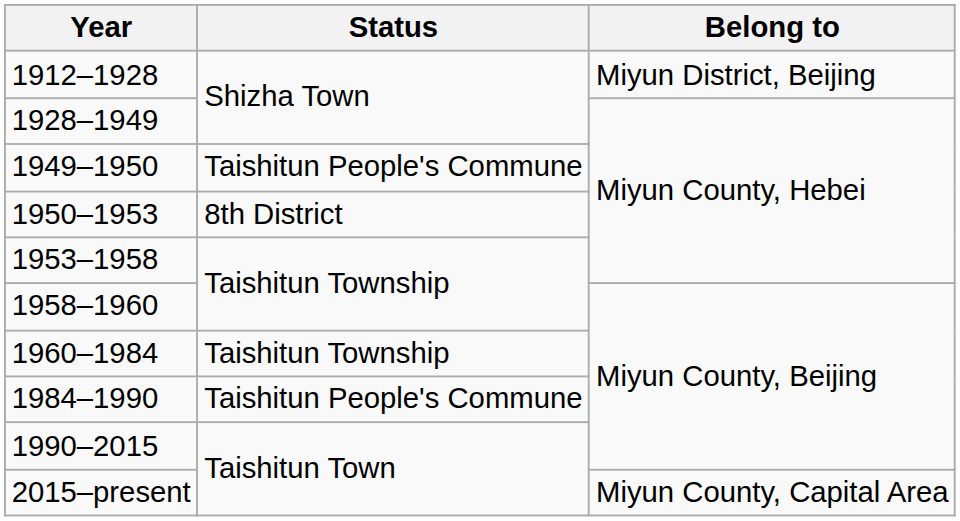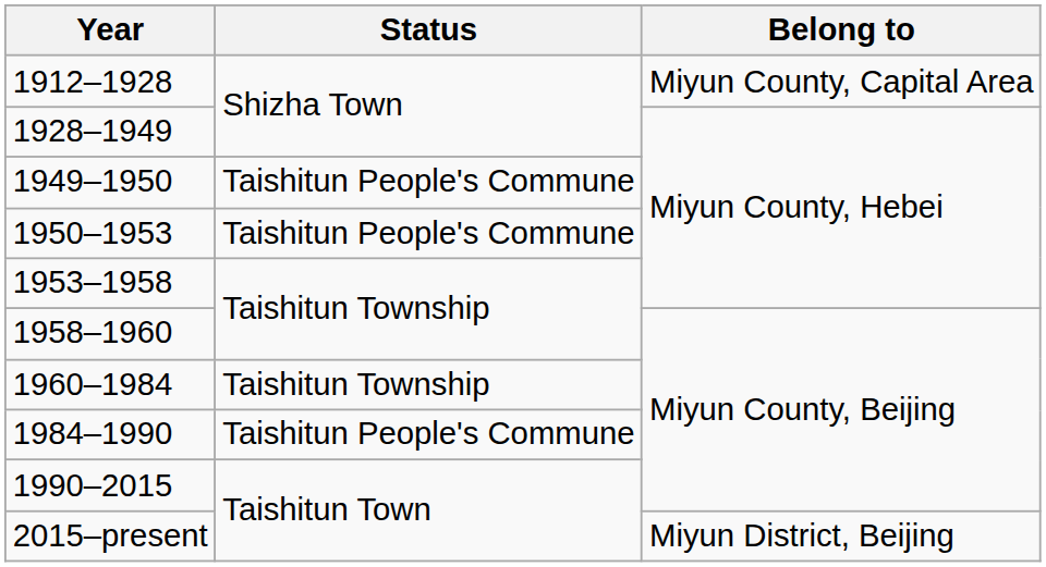 <table class="wikitable">
 <tr>
 <th>Year</th>
 <th>Status</th>
 <th>Belong to</th>
 </tr>
 <tr>
 <td>1912–1928</td>
 <td rowspan="2">Shizha Town</td>
-<td>Miyun District, Beijing</td>
+<td>Miyun County, Capital Area</td>
 </tr>
 <tr>
 <td>1928–1949</td>
 <td rowspan="4">Miyun County, Hebei</td>
 </tr>
 <tr>
 <td>1949–1950</td>
 <td>Taishitun People's Commune</td>
 </tr>
 <tr>
 <td>1950–1953</td>
-<td>8th District</td>
+<td>Taishitun People's Commune</td>
 </tr>
 <tr>
 <td>1953–1958</td>
 <td rowspan="2">Taishitun Township</td>
 </tr>
 <tr>
 <td>1958–1960</td>
 <td rowspan="4">Miyun County, Beijing</td>
 </tr>
 <tr>
 <td>1960–1984</td>
 <td>Taishitun Township</td>
 </tr>
 <tr>
 <td>1984–1990</td>
 <td>Taishitun People's Commune</td>
 </tr>
 <tr>
 <td>1990–2015</td>
 <td rowspan="2">Taishitun Town</td>
 </tr>
 <tr>
 <td>2015–present</td>
-<td>Miyun County, Capital Area</td>
+<td>Miyun District, Beijing</td>
 </tr>
 </table>
